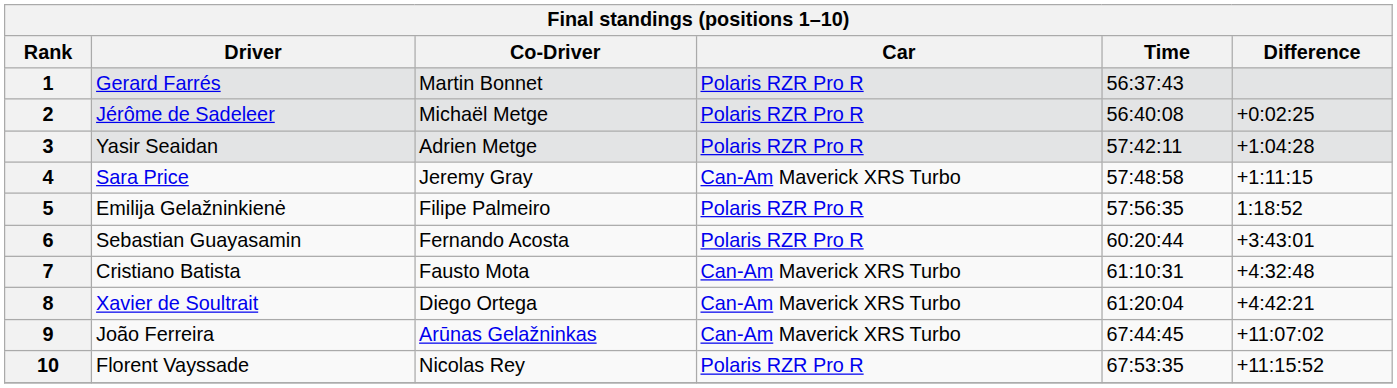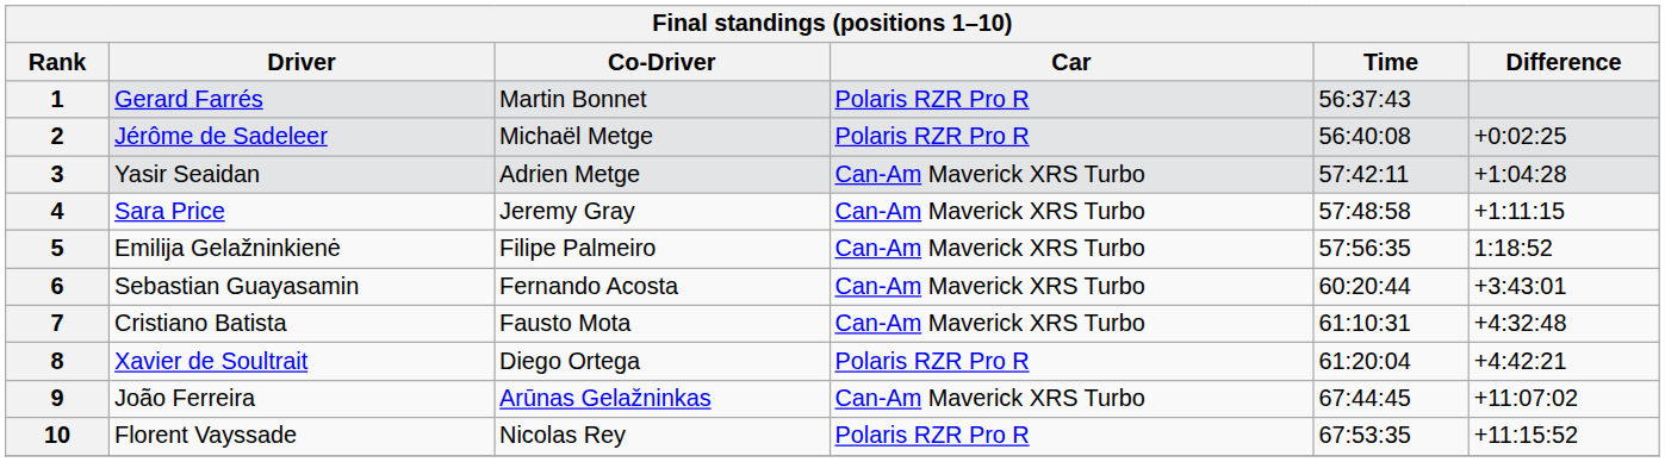 <table class="wikitable" style="width:70em;margin-bottom:0;">
 <tr>
 <th colspan=6>Final standings (positions 1–10)</th>
 </tr>
 <tr>
 <th>Rank</th>
 <th>Driver</th>
 <th>Co-Driver</th>
 <th>Car</th>
 <th>Time</th>
 <th>Difference</th>
 </tr>
 <tr style="background:#e3e4e5;">
 <th>1</th>
 <td> <a href='#'>Gerard Farrés</a></td>
 <td> Martin Bonnet</td>
 <td><a href='#'>Polaris RZR Pro R</a></td>
 <td>56:37:43</td>
 <td></td>
 </tr>
 <tr style="background:#e3e4e5;">
 <th>2</th>
 <td> <a href='#'>Jérôme de Sadeleer</a></td>
 <td> Michaël Metge</td>
 <td><a href='#'>Polaris RZR Pro R</a></td>
 <td>56:40:08</td>
 <td>+0:02:25</td>
 </tr>
 <tr style="background:#e3e4e5;">
 <th>3</th>
 <td> Yasir Seaidan</td>
 <td> Adrien Metge</td>
-<td><a href='#'>Polaris RZR Pro R</a></td>
+<td><a href='#'>Can-Am</a> Maverick XRS Turbo</td>
 <td>57:42:11</td>
 <td>+1:04:28</td>
 </tr>
 <tr>
 <th>4</th>
 <td> <a href='#'>Sara Price</a></td>
 <td> Jeremy Gray</td>
 <td><a href='#'>Can-Am</a> Maverick XRS Turbo</td>
 <td>57:48:58</td>
 <td>+1:11:15</td>
 </tr>
 <tr>
 <th>5</th>
 <td> Emilija Gelažninkienė</td>
 <td> Filipe Palmeiro</td>
-<td><a href='#'>Polaris RZR Pro R</a></td>
+<td><a href='#'>Can-Am</a> Maverick XRS Turbo</td>
 <td>57:56:35</td>
 <td>1:18:52</td>
 </tr>
 <tr>
 <th>6</th>
 <td> Sebastian Guayasamin</td>
 <td> Fernando Acosta</td>
-<td><a href='#'>Polaris RZR Pro R</a></td>
+<td><a href='#'>Can-Am</a> Maverick XRS Turbo</td>
 <td>60:20:44</td>
 <td>+3:43:01</td>
 </tr>
 <tr>
 <th>7</th>
 <td> Cristiano Batista</td>
 <td> Fausto Mota</td>
 <td><a href='#'>Can-Am</a> Maverick XRS Turbo</td>
 <td>61:10:31</td>
 <td>+4:32:48</td>
 </tr>
 <tr>
 <th>8</th>
 <td> <a href='#'>Xavier de Soultrait</a></td>
 <td> Diego Ortega</td>
-<td><a href='#'>Can-Am</a> Maverick XRS Turbo</td>
+<td><a href='#'>Polaris RZR Pro R</a></td>
 <td>61:20:04</td>
 <td>+4:42:21</td>
 </tr>
 <tr>
 <th>9</th>
 <td> João Ferreira</td>
 <td> <a href='#'>Arūnas Gelažninkas</a></td>
 <td><a href='#'>Can-Am</a> Maverick XRS Turbo</td>
 <td>67:44:45</td>
 <td>+11:07:02</td>
 </tr>
 <tr>
 <th>10</th>
 <td> Florent Vayssade</td>
 <td> Nicolas Rey</td>
 <td><a href='#'>Polaris RZR Pro R</a></td>
 <td>67:53:35</td>
 <td>+11:15:52</td>
 </tr>
 <tr>
 </tr>
 </table>
